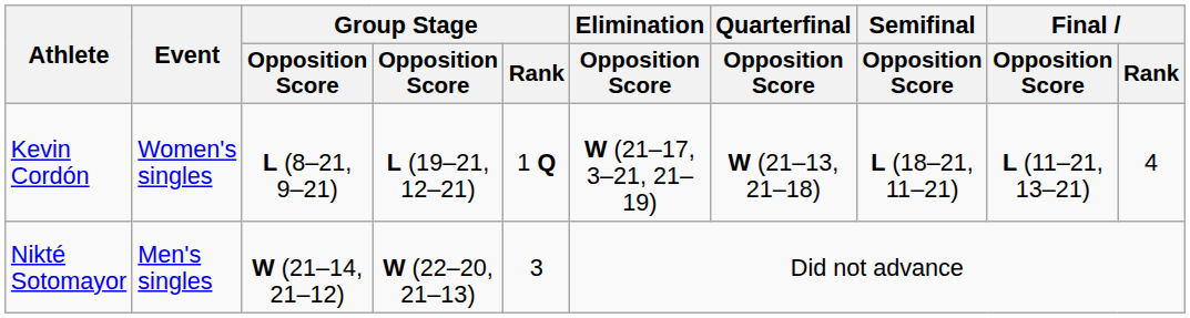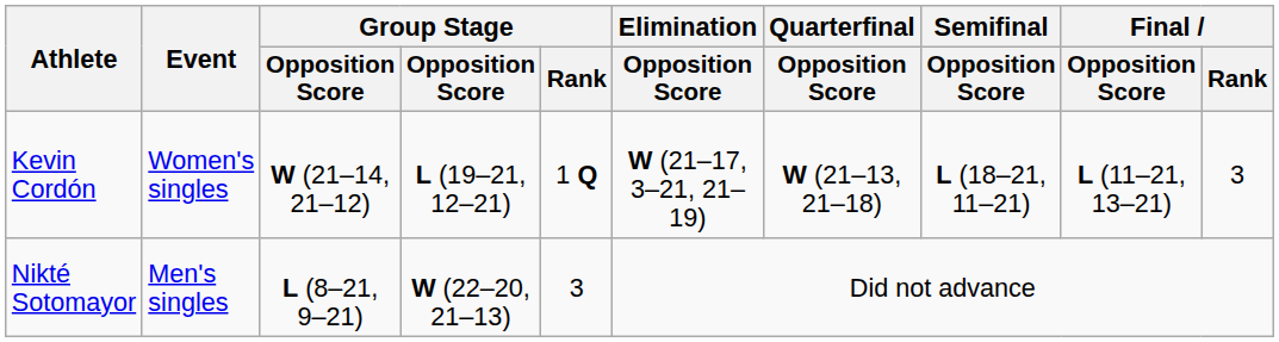 <table class="wikitable" style="font-size:90%; text-align:center">
 <tr>
 <th rowspan="2">Athlete</th>
 <th rowspan="2">Event</th>
 <th colspan="3">Group Stage</th>
 <th>Elimination</th>
 <th>Quarterfinal</th>
 <th>Semifinal</th>
 <th colspan="2">Final / </th>
 </tr>
 <tr style="font-size:95%">
 <th>Opposition<br>Score</th>
 <th>Opposition<br>Score</th>
 <th>Rank</th>
 <th>Opposition<br>Score</th>
 <th>Opposition<br>Score</th>
 <th>Opposition<br>Score</th>
 <th>Opposition<br>Score</th>
 <th>Rank</th>
 </tr>
 <tr>
 <td align="left"><a href='#'>Kevin Cordón</a></td>
 <td align="left"><a href='#'>Women's singles</a></td>
-<td><br><strong>L</strong> (8–21, 9–21)</td>
+<td><br><strong>W</strong> (21–14, 21–12)</td>
 <td><br><strong>L</strong> (19–21, 12–21)</td>
 <td>1 <strong>Q</strong></td>
 <td><br><strong>W</strong> (21–17, 3–21, 21–19)</td>
 <td><br><strong>W</strong> (21–13, 21–18)</td>
 <td><br><strong>L</strong> (18–21, 11–21)</td>
 <td><br><strong>L</strong> (11–21, 13–21)</td>
-<td>4</td>
+<td>3</td>
 </tr>
 <tr>
 <td align="left"><a href='#'>Nikté Sotomayor</a></td>
 <td align="left"><a href='#'>Men's singles</a></td>
-<td><br><strong>W</strong> (21–14, 21–12)</td>
+<td><br><strong>L</strong> (8–21, 9–21)</td>
 <td><br><strong>W</strong> (22–20, 21–13)</td>
 <td>3</td>
 <td colspan="5">Did not advance</td>
 </tr>
 </table>
